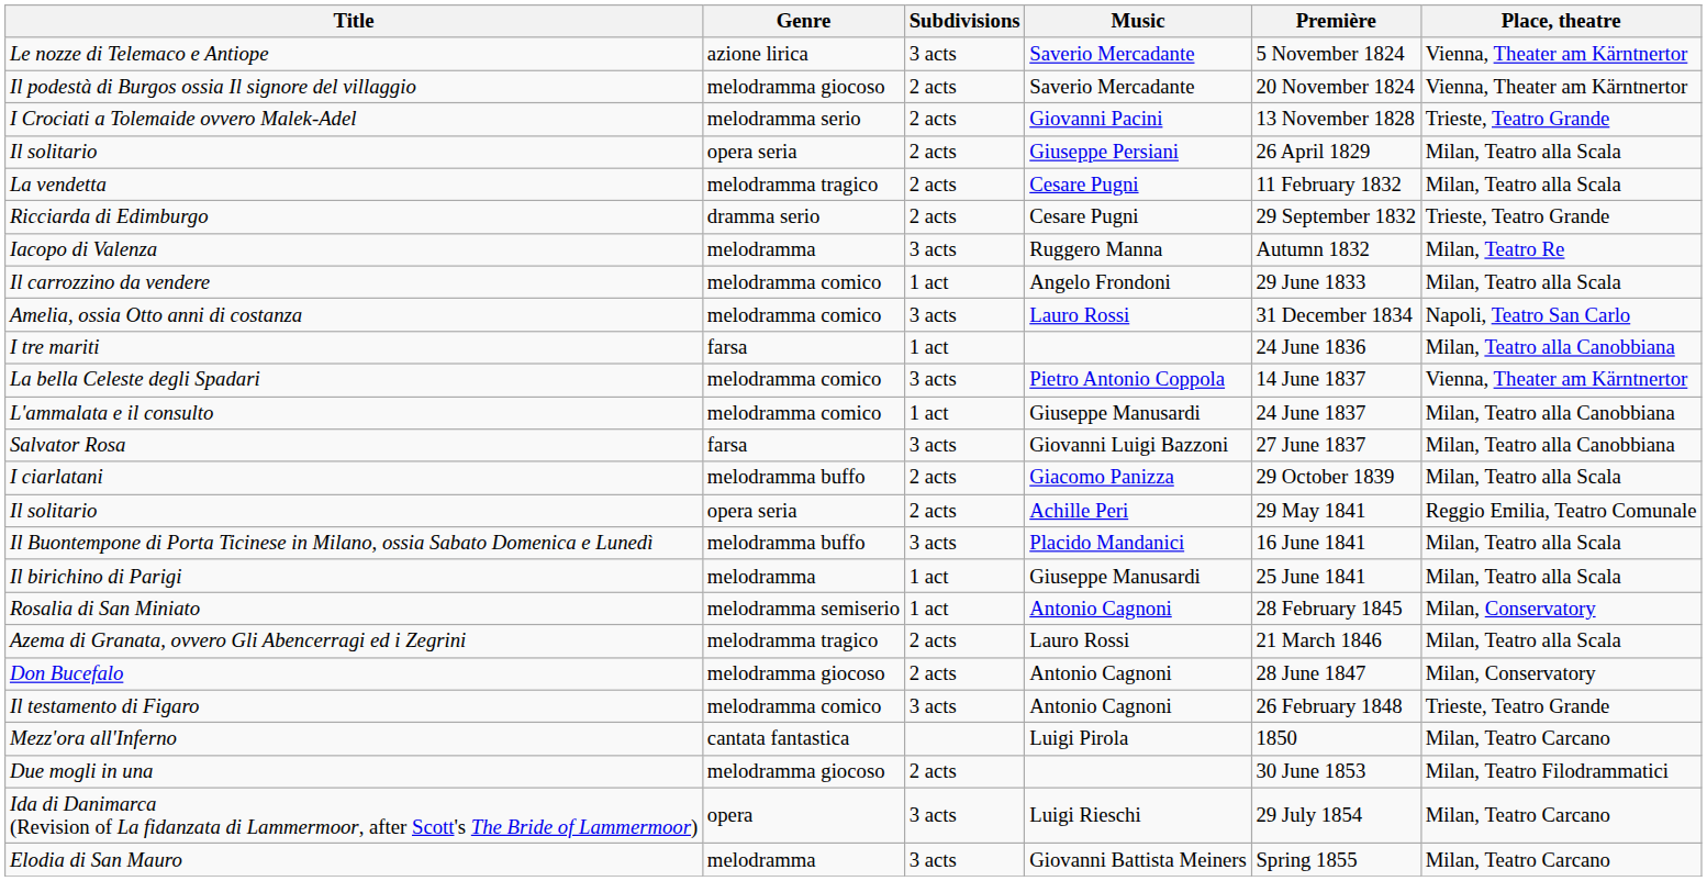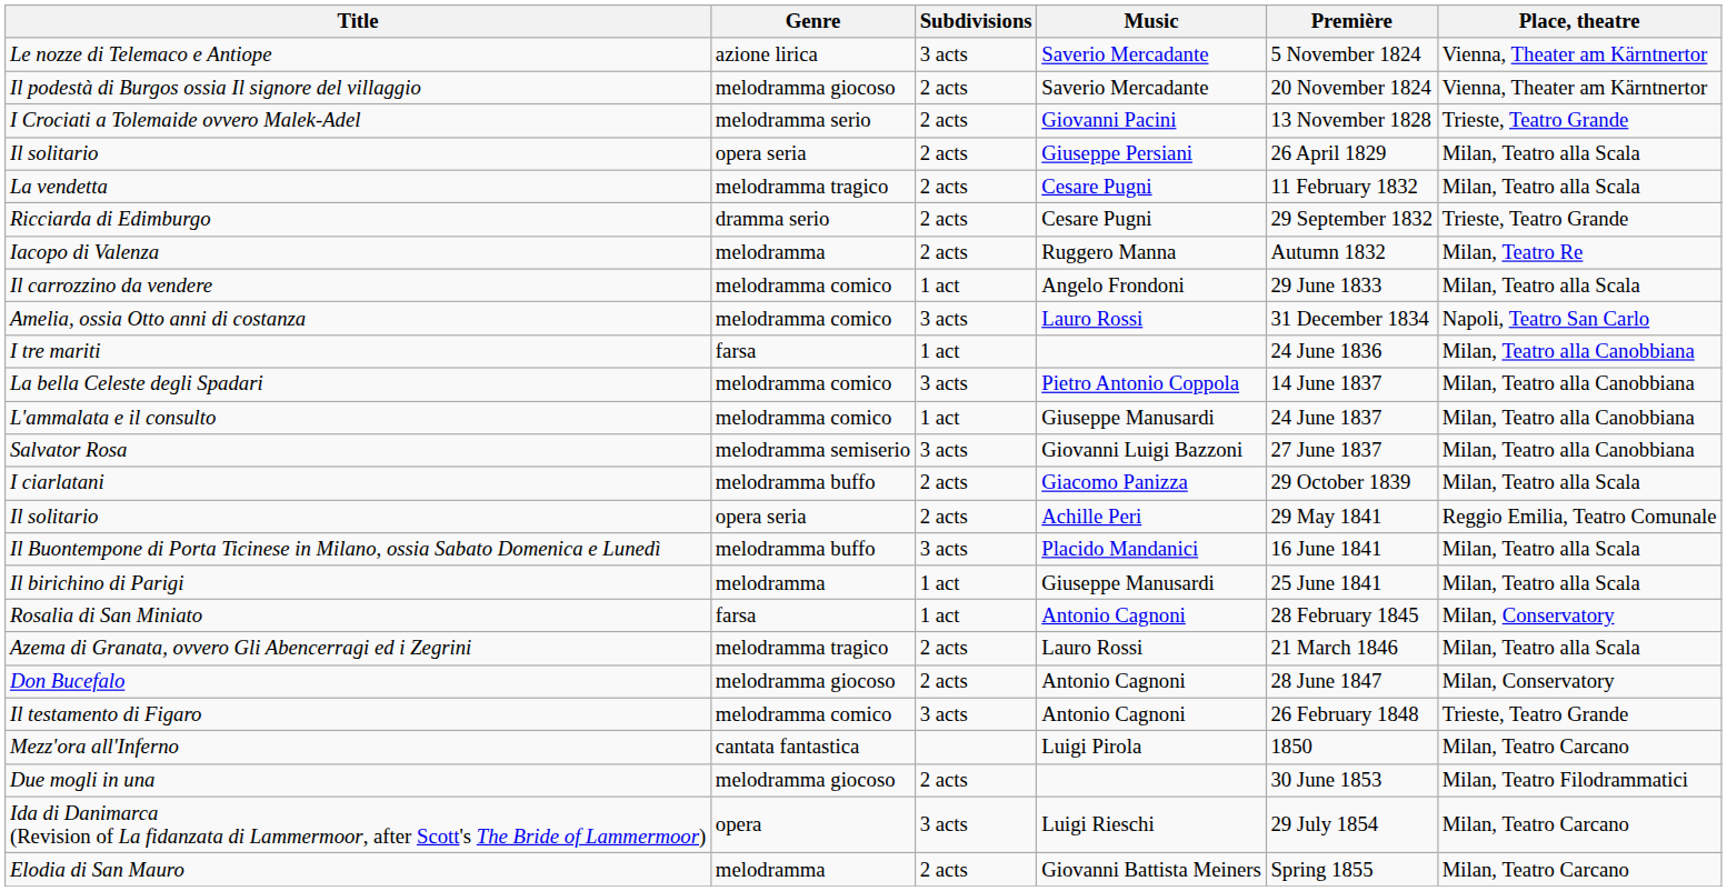 <table class="wikitable sortable">
 <tr>
 <th>Title</th>
 <th>Genre</th>
 <th>Subdivisions</th>
 <th>Music</th>
 <th>Première</th>
 <th>Place, theatre</th>
 </tr>
 <tr>
 <td><em>Le nozze di Telemaco e Antiope</em></td>
 <td>azione lirica</td>
 <td>3 acts</td>
 <td><a href='#'>Saverio Mercadante</a></td>
 <td>5 November 1824</td>
 <td>Vienna, <a href='#'>Theater am Kärntnertor</a></td>
 </tr>
 <tr>
 <td><em>Il podestà di Burgos ossia Il signore del villaggio</em></td>
 <td>melodramma giocoso</td>
 <td>2 acts</td>
 <td>Saverio Mercadante</td>
 <td>20 November 1824</td>
 <td>Vienna, Theater am Kärntnertor</td>
 </tr>
 <tr>
 <td><em>I Crociati a Tolemaide ovvero Malek-Adel</em></td>
 <td>melodramma serio</td>
 <td>2 acts</td>
 <td><a href='#'>Giovanni Pacini</a></td>
 <td>13 November 1828</td>
 <td>Trieste, <a href='#'>Teatro Grande</a></td>
 </tr>
 <tr>
 <td><em>Il solitario</em></td>
 <td>opera seria</td>
 <td>2 acts</td>
 <td><a href='#'>Giuseppe Persiani</a></td>
 <td>26 April 1829</td>
 <td>Milan, Teatro alla Scala</td>
 </tr>
 <tr>
 <td><em>La vendetta</em></td>
 <td>melodramma tragico</td>
 <td>2 acts</td>
 <td><a href='#'>Cesare Pugni</a></td>
 <td>11 February 1832</td>
 <td>Milan, Teatro alla Scala</td>
 </tr>
 <tr>
 <td><em>Ricciarda di Edimburgo</em></td>
 <td>dramma serio</td>
 <td>2 acts</td>
 <td>Cesare Pugni</td>
 <td>29 September 1832</td>
 <td>Trieste, Teatro Grande</td>
 </tr>
 <tr>
 <td><em>Iacopo di Valenza</em></td>
 <td>melodramma</td>
-<td>3 acts</td>
+<td>2 acts</td>
 <td>Ruggero Manna</td>
 <td>Autumn 1832</td>
 <td>Milan, <a href='#'>Teatro Re</a></td>
 </tr>
 <tr>
 <td><em>Il carrozzino da vendere</em></td>
 <td>melodramma comico</td>
 <td>1 act</td>
 <td>Angelo Frondoni</td>
 <td>29 June 1833</td>
 <td>Milan, Teatro alla Scala</td>
 </tr>
 <tr>
 <td><em>Amelia, ossia Otto anni di costanza</em></td>
 <td>melodramma comico</td>
 <td>3 acts</td>
 <td><a href='#'>Lauro Rossi</a></td>
 <td>31 December 1834</td>
 <td>Napoli, <a href='#'>Teatro San Carlo</a></td>
 </tr>
 <tr>
 <td><em>I tre mariti</em></td>
 <td>farsa</td>
 <td>1 act</td>
 <td></td>
 <td>24 June 1836</td>
 <td>Milan, <a href='#'>Teatro alla Canobbiana</a></td>
 </tr>
 <tr>
 <td><em>La bella Celeste degli Spadari</em></td>
 <td>melodramma comico</td>
 <td>3 acts</td>
 <td><a href='#'>Pietro Antonio Coppola</a></td>
 <td>14 June 1837</td>
-<td>Vienna, <a href='#'>Theater am Kärntnertor</a></td>
+<td>Milan, Teatro alla Canobbiana</td>
 </tr>
 <tr>
 <td><em>L'ammalata e il consulto</em></td>
 <td>melodramma comico</td>
 <td>1 act</td>
 <td>Giuseppe Manusardi</td>
 <td>24 June 1837</td>
 <td>Milan, Teatro alla Canobbiana</td>
 </tr>
 <tr>
 <td><em>Salvator Rosa</em></td>
-<td>farsa</td>
+<td>melodramma semiserio</td>
 <td>3 acts</td>
 <td>Giovanni Luigi Bazzoni</td>
 <td>27 June 1837</td>
 <td>Milan, Teatro alla Canobbiana</td>
 </tr>
 <tr>
 <td><em>I ciarlatani</em></td>
 <td>melodramma buffo</td>
 <td>2 acts</td>
 <td><a href='#'>Giacomo Panizza</a></td>
 <td>29 October 1839</td>
 <td>Milan, Teatro alla Scala</td>
 </tr>
 <tr>
 <td><em>Il solitario</em></td>
 <td>opera seria</td>
 <td>2 acts</td>
 <td><a href='#'>Achille Peri</a></td>
 <td>29 May 1841</td>
 <td>Reggio Emilia, Teatro Comunale</td>
 </tr>
 <tr>
 <td><em>Il Buontempone di Porta Ticinese in Milano, ossia Sabato Domenica e Lunedì</em></td>
 <td>melodramma buffo</td>
 <td>3 acts</td>
 <td><a href='#'>Placido Mandanici</a></td>
 <td>16 June 1841</td>
 <td>Milan, Teatro alla Scala</td>
 </tr>
 <tr>
 <td><em>Il birichino di Parigi</em></td>
 <td>melodramma</td>
 <td>1 act</td>
 <td>Giuseppe Manusardi</td>
 <td>25 June 1841</td>
 <td>Milan, Teatro alla Scala</td>
 </tr>
 <tr>
 <td><em>Rosalia di San Miniato</em></td>
-<td>melodramma semiserio</td>
+<td>farsa</td>
 <td>1 act</td>
 <td><a href='#'>Antonio Cagnoni</a></td>
 <td>28 February 1845</td>
 <td>Milan, <a href='#'>Conservatory</a></td>
 </tr>
 <tr>
 <td><em>Azema di Granata, ovvero Gli Abencerragi ed i Zegrini</em></td>
 <td>melodramma tragico</td>
 <td>2 acts</td>
 <td>Lauro Rossi</td>
 <td>21 March 1846</td>
 <td>Milan, Teatro alla Scala</td>
 </tr>
 <tr>
 <td><em><a href='#'>Don Bucefalo</a></em></td>
 <td>melodramma giocoso</td>
 <td>2 acts</td>
 <td>Antonio Cagnoni</td>
 <td>28 June 1847</td>
 <td>Milan, Conservatory</td>
 </tr>
 <tr>
 <td><em>Il testamento di Figaro</em></td>
 <td>melodramma comico</td>
 <td>3 acts</td>
 <td>Antonio Cagnoni</td>
 <td>26 February 1848</td>
 <td>Trieste, Teatro Grande</td>
 </tr>
 <tr>
 <td><em>Mezz'ora all'Inferno</em></td>
 <td>cantata fantastica</td>
 <td></td>
 <td>Luigi Pirola</td>
 <td>1850</td>
 <td>Milan, Teatro Carcano</td>
 </tr>
 <tr>
 <td><em>Due mogli in una</em></td>
 <td>melodramma giocoso</td>
 <td>2 acts</td>
 <td></td>
 <td>30 June 1853</td>
 <td>Milan, Teatro Filodrammatici</td>
 </tr>
 <tr>
 <td><em>Ida di Danimarca</em><br>(Revision of <em>La fidanzata di Lammermoor</em>, after <a href='#'>Scott</a>'s <em><a href='#'>The Bride of Lammermoor</a></em>)</td>
 <td>opera</td>
 <td>3 acts</td>
 <td>Luigi Rieschi</td>
 <td>29 July 1854</td>
 <td>Milan, Teatro Carcano</td>
 </tr>
 <tr>
 <td><em>Elodia di San Mauro</em></td>
 <td>melodramma</td>
-<td>3 acts</td>
+<td>2 acts</td>
 <td>Giovanni Battista Meiners</td>
 <td>Spring 1855</td>
 <td>Milan, Teatro Carcano</td>
 </tr>
 </table>
